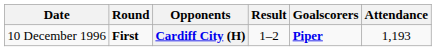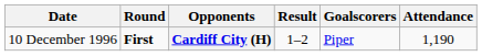 <table class="wikitable plainrowheaders">
 <tr>
 <th scope=col>Date</th>
 <th scope=col>Round</th>
 <th scope=col>Opponents</th>
 <th scope=col>Result</th>
 <th scope=col class=unsortable>Goalscorers</th>
 <th scope=col>Attendance</th>
 </tr>
 <tr>
 <td>10 December 1996</td>
 <td><strong>First</strong></td>
 <th scope=row><a href='#'>Cardiff City</a> (H)</th>
 <td align=center>1–2 </td>
-<td><strong><a href='#'>Piper</a></strong></td>
-<td align=center>1,193</td>
+<td><a href='#'>Piper</a></td>
+<td align=center>1,190</td>
 </tr>
 </table>
